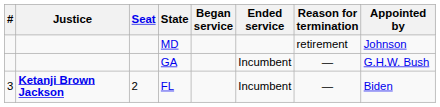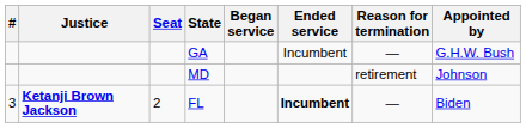 <table class="sortable wikitable">
 <tr bgcolor="#ececec">
 <th>#</th>
 <th>Justice</th>
 <th><a href='#'>Seat</a></th>
 <th>State</th>
 <th>Began <br>service</th>
 <th>Ended <br>service</th>
 <th>Reason for<br>termination</th>
 <th>Appointed by</th>
 </tr>
 <tr>
 <td></td>
 <td></td>
 <td></td>
+<td><a href='#'>GA</a></td>
+<td></td>
+<td align="center">Incumbent</td>
+<td align="center">—</td>
+<td><a href='#'>G.H.W. Bush</a></td>
+</tr>
+<tr>
+<td></td>
+<td></td>
+<td></td>
 <td><a href='#'>MD</a></td>
 <td></td>
 <td></td>
 <td>retirement</td>
 <td><a href='#'>Johnson</a></td>
 </tr>
 <tr>
-<td></td>
-<td></td>
-<td></td>
-<td><a href='#'>GA</a></td>
-<td></td>
-<td align="center">Incumbent</td>
-<td align="center">—</td>
-<td><a href='#'>G.H.W. Bush</a></td>
-</tr>
-<tr>
 <td>3</td>
 <td><strong><a href='#'>Ketanji Brown Jackson</a></strong></td>
 <td>2</td>
 <td><a href='#'>FL</a></td>
 <td></td>
-<td align="center">Incumbent</td>
+<td align="center"><strong>Incumbent</strong></td>
 <td align="center">—</td>
 <td><a href='#'>Biden</a></td>
 </tr>
 </table>
